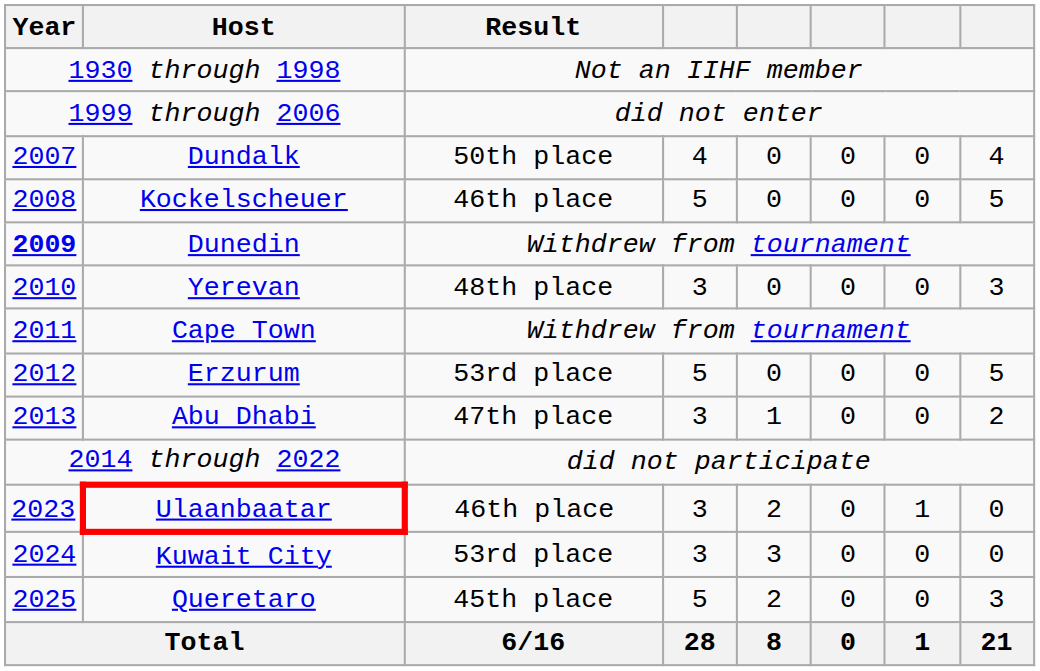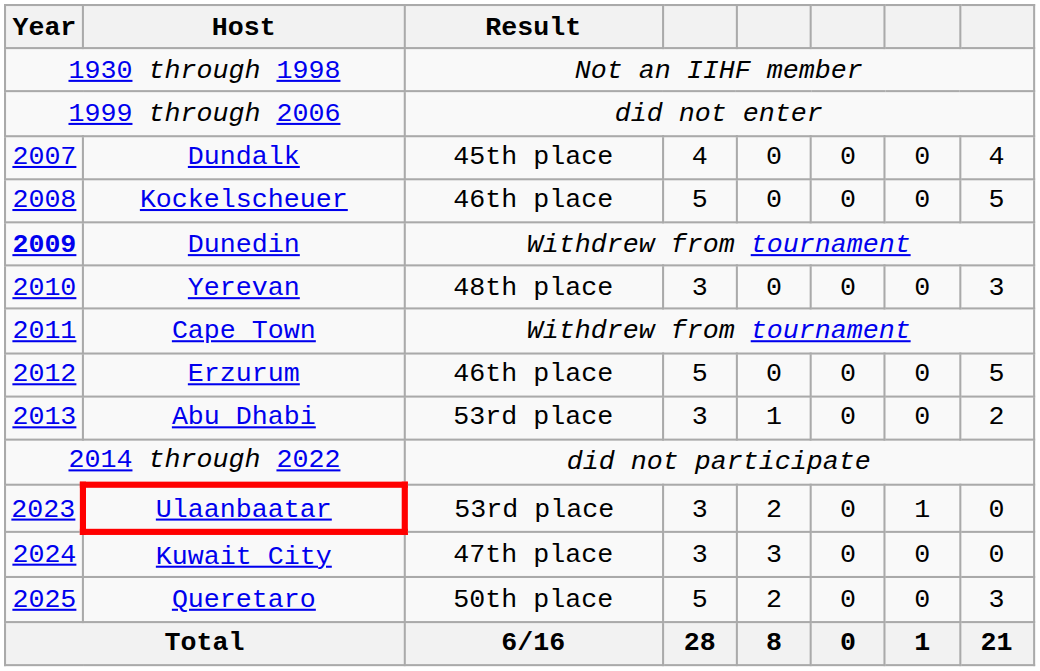 <table class="wikitable" style="text-align:center">
 <tr>
 <th width=30>Year</th>
 <th width=150>Host</th>
 <th width=120>Result</th>
 <th width=30></th>
 <th width=30></th>
 <th width=30></th>
 <th width=30></th>
 <th width=30></th>
 </tr>
 <tr>
 <td colspan=2><a href='#'>1930</a> <em>through</em> <a href='#'>1998</a></td>
 <td colspan=6><em>Not an IIHF member</em></td>
 </tr>
 <tr>
 <td colspan=2><a href='#'>1999</a> <em>through</em> <a href='#'>2006</a></td>
 <td colspan=6><em>did not enter</em></td>
 </tr>
 <tr>
 <td><a href='#'>2007</a></td>
 <td> <a href='#'>Dundalk</a></td>
-<td>50th place </td>
+<td>45th place<br></td>
 <td>4</td>
 <td>0</td>
 <td>0</td>
 <td>0</td>
 <td>4</td>
 </tr>
 <tr>
 <td><a href='#'>2008</a></td>
 <td> <a href='#'>Kockelscheuer</a></td>
 <td>46th place<br></td>
 <td>5</td>
 <td>0</td>
 <td>0</td>
 <td>0</td>
 <td>5</td>
 </tr>
 <tr>
 <td><strong><a href='#'>2009</a></strong></td>
 <td> <a href='#'>Dunedin</a></td>
 <td colspan=6><em>Withdrew from <a href='#'>tournament</a></em><br></td>
 </tr>
 <tr>
 <td><a href='#'>2010</a></td>
 <td> <a href='#'>Yerevan</a></td>
 <td>48th place<br></td>
 <td>3</td>
 <td>0</td>
 <td>0</td>
 <td>0</td>
 <td>3</td>
 </tr>
 <tr>
 <td><a href='#'>2011</a></td>
 <td> <a href='#'>Cape Town</a></td>
 <td colspan=6><em>Withdrew from <a href='#'>tournament</a></em><br></td>
 </tr>
 <tr>
 <td><a href='#'>2012</a></td>
 <td> <a href='#'>Erzurum</a></td>
-<td>53rd place<br></td>
+<td>46th place<br></td>
 <td>5</td>
 <td>0</td>
 <td>0</td>
 <td>0</td>
 <td>5</td>
 </tr>
 <tr>
 <td><a href='#'>2013</a></td>
 <td> <a href='#'>Abu Dhabi</a></td>
-<td>47th place<br></td>
+<td>53rd place </td>
 <td>3</td>
 <td>1</td>
 <td>0</td>
 <td>0</td>
 <td>2</td>
 </tr>
 <tr>
 <td colspan=2><a href='#'>2014</a> <em>through</em> <a href='#'>2022</a></td>
 <td colspan=6><em>did not participate</em><br></td>
 </tr>
 <tr>
 <td><a href='#'>2023</a></td>
 <td style="border: 3px solid red;"> <a href='#'>Ulaanbaatar</a></td>
-<td>46th place<br></td>
+<td>53rd place<br></td>
 <td>3</td>
 <td>2</td>
 <td>0</td>
 <td>1</td>
 <td>0</td>
 </tr>
 <tr>
 <td><a href='#'>2024</a></td>
 <td> <a href='#'>Kuwait City</a></td>
-<td>53rd place </td>
+<td>47th place<br></td>
 <td>3</td>
 <td>3</td>
 <td>0</td>
 <td>0</td>
 <td>0</td>
 </tr>
 <tr>
 <td><a href='#'>2025</a></td>
 <td> <a href='#'>Queretaro</a></td>
-<td>45th place<br></td>
+<td>50th place </td>
 <td>5</td>
 <td>2</td>
 <td>0</td>
 <td>0</td>
 <td>3</td>
 </tr>
 <tr>
 <th colspan=2>Total</th>
 <th>6/16</th>
 <th>28</th>
 <th>8</th>
 <th>0</th>
 <th>1</th>
 <th>21</th>
 </tr>
 </table>
